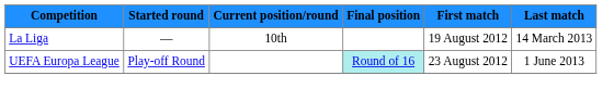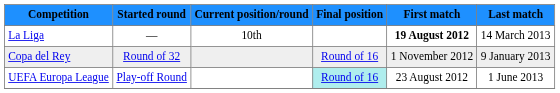 <table cellpadding="4" cellspacing="0" border="1" style="text-align: center; font-size: 85%; border: gray solid 1px; border-collapse: collapse;">
 <tr align="center" bgcolor="#1E90FF">
 <th>Competition</th>
 <th>Started round</th>
 <th>Current position/round</th>
 <th>Final position</th>
 <th>First match</th>
 <th>Last match</th>
 </tr>
 <tr>
 <td align="left"><a href='#'>La Liga</a></td>
 <td>—</td>
 <td>10th</td>
 <td></td>
-<td>19 August 2012</td>
+<td><strong>19 August 2012</strong></td>
 <td>14 March 2013</td>
+</tr>
+<tr bgcolor="#EFEFEF">
+<td align="left"><a href='#'>Copa del Rey</a></td>
+<td><a href='#'>Round of 32</a></td>
+<td></td>
+<td><a href='#'>Round of 16</a></td>
+<td>1 November 2012</td>
+<td>9 January 2013</td>
 </tr>
 <tr>
 <td align="left"><a href='#'>UEFA Europa League</a></td>
 <td><a href='#'>Play-off Round</a></td>
 <td></td>
 <td style="background: paleturquoise;"><a href='#'>Round of 16</a></td>
 <td>23 August 2012</td>
 <td>1 June 2013</td>
 </tr>
 <tr>
 </tr>
 </table>
